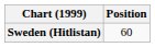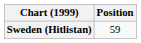 <table class="wikitable plainrowheaders" style="text-align:center">
 <tr>
 <th scope="col">Chart (1999)</th>
 <th scope="col">Position</th>
 </tr>
 <tr>
 <th scope="row">Sweden (Hitlistan)</th>
-<td>60</td>
+<td>59</td>
 </tr>
 </table>
